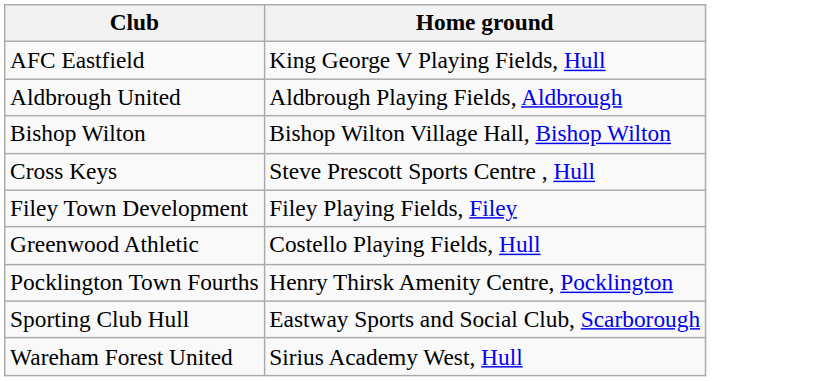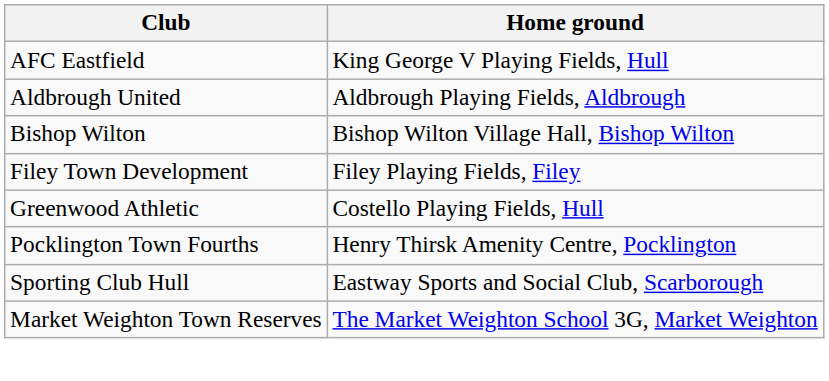 <table class="wikitable" border="1">
 <tr>
 <th>Club</th>
 <th>Home ground</th>
 </tr>
 <tr>
 <td>AFC Eastfield</td>
 <td>King George V Playing Fields, <a href='#'>Hull</a></td>
 </tr>
 <tr>
 <td>Aldbrough United</td>
 <td>Aldbrough Playing Fields, <a href='#'>Aldbrough</a></td>
 </tr>
 <tr>
 <td>Bishop Wilton</td>
 <td>Bishop Wilton Village Hall, <a href='#'>Bishop Wilton</a></td>
 </tr>
 <tr>
-<td>Cross Keys</td>
-<td>Steve Prescott Sports Centre , <a href='#'>Hull</a></td>
-</tr>
-<tr>
 <td>Filey Town Development</td>
 <td>Filey Playing Fields, <a href='#'>Filey</a></td>
 </tr>
 <tr>
 <td>Greenwood Athletic</td>
 <td>Costello Playing Fields, <a href='#'>Hull</a></td>
 </tr>
 <tr>
 <td>Pocklington Town Fourths</td>
 <td>Henry Thirsk Amenity Centre, <a href='#'>Pocklington</a></td>
 </tr>
 <tr>
 <td>Sporting Club Hull</td>
 <td>Eastway Sports and Social Club, <a href='#'>Scarborough</a></td>
 </tr>
 <tr>
-<td>Wareham Forest United</td>
-<td>Sirius Academy West, <a href='#'>Hull</a></td>
+<td>Market Weighton Town Reserves</td>
+<td><a href='#'>The Market Weighton School</a> 3G, <a href='#'>Market Weighton</a></td>
 </tr>
 </table>
